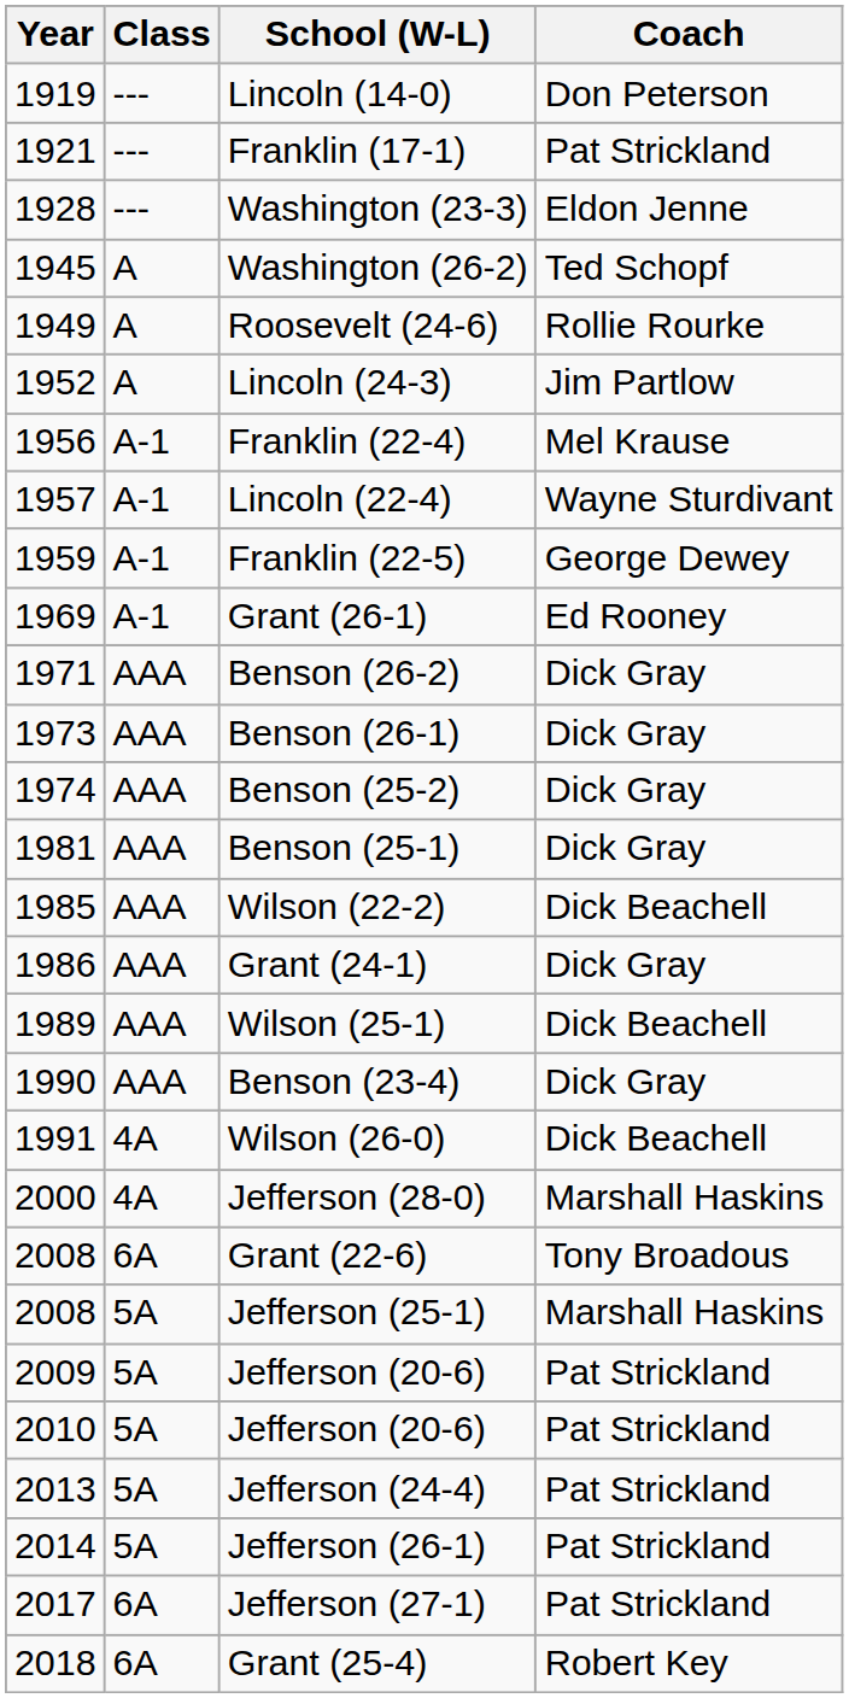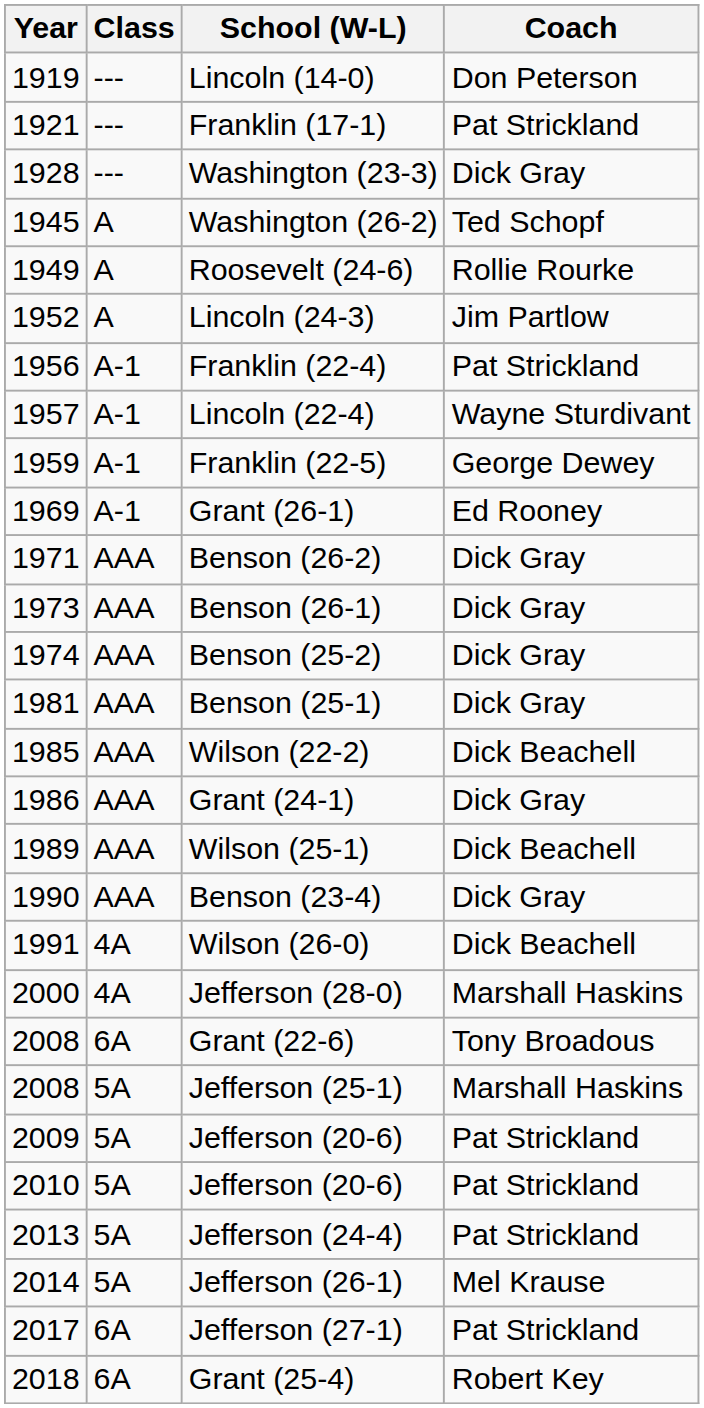 <table class="wikitable sortable">
 <tr>
 <th>Year</th>
 <th>Class</th>
 <th>School (W-L)</th>
 <th>Coach</th>
 </tr>
 <tr>
 <td>1919</td>
 <td>---</td>
 <td>Lincoln (14-0)</td>
 <td>Don Peterson</td>
 </tr>
 <tr>
 <td>1921</td>
 <td>---</td>
 <td>Franklin (17-1)</td>
 <td>Pat Strickland</td>
 </tr>
 <tr>
 <td>1928</td>
 <td>---</td>
 <td>Washington (23-3)</td>
-<td>Eldon Jenne</td>
+<td>Dick Gray</td>
 </tr>
 <tr>
 <td>1945</td>
 <td>A</td>
 <td>Washington (26-2)</td>
 <td>Ted Schopf</td>
 </tr>
 <tr>
 <td>1949</td>
 <td>A</td>
 <td>Roosevelt (24-6)</td>
 <td>Rollie Rourke</td>
 </tr>
 <tr>
 <td>1952</td>
 <td>A</td>
 <td>Lincoln (24-3)</td>
 <td>Jim Partlow</td>
 </tr>
 <tr>
 <td>1956</td>
 <td>A-1</td>
 <td>Franklin (22-4)</td>
-<td>Mel Krause</td>
+<td>Pat Strickland</td>
 </tr>
 <tr>
 <td>1957</td>
 <td>A-1</td>
 <td>Lincoln (22-4)</td>
 <td>Wayne Sturdivant</td>
 </tr>
 <tr>
 <td>1959</td>
 <td>A-1</td>
 <td>Franklin (22-5)</td>
 <td>George Dewey</td>
 </tr>
 <tr>
 <td>1969</td>
 <td>A-1</td>
 <td>Grant (26-1)</td>
 <td>Ed Rooney</td>
 </tr>
 <tr>
 <td>1971</td>
 <td>AAA</td>
 <td>Benson (26-2)</td>
 <td>Dick Gray</td>
 </tr>
 <tr>
 <td>1973</td>
 <td>AAA</td>
 <td>Benson (26-1)</td>
 <td>Dick Gray</td>
 </tr>
 <tr>
 <td>1974</td>
 <td>AAA</td>
 <td>Benson (25-2)</td>
 <td>Dick Gray</td>
 </tr>
 <tr>
 <td>1981</td>
 <td>AAA</td>
 <td>Benson (25-1)</td>
 <td>Dick Gray</td>
 </tr>
 <tr>
 <td>1985</td>
 <td>AAA</td>
 <td>Wilson (22-2)</td>
 <td>Dick Beachell</td>
 </tr>
 <tr>
 <td>1986</td>
 <td>AAA</td>
 <td>Grant (24-1)</td>
 <td>Dick Gray</td>
 </tr>
 <tr>
 <td>1989</td>
 <td>AAA</td>
 <td>Wilson (25-1)</td>
 <td>Dick Beachell</td>
 </tr>
 <tr>
 <td>1990</td>
 <td>AAA</td>
 <td>Benson (23-4)</td>
 <td>Dick Gray</td>
 </tr>
 <tr>
 <td>1991</td>
 <td>4A</td>
 <td>Wilson (26-0)</td>
 <td>Dick Beachell</td>
 </tr>
 <tr>
 <td>2000</td>
 <td>4A</td>
 <td>Jefferson (28-0)</td>
 <td>Marshall Haskins</td>
 </tr>
 <tr>
 <td>2008</td>
 <td>6A</td>
 <td>Grant (22-6)</td>
 <td>Tony Broadous</td>
 </tr>
 <tr>
 <td>2008</td>
 <td>5A</td>
 <td>Jefferson (25-1)</td>
 <td>Marshall Haskins</td>
 </tr>
 <tr>
 <td>2009</td>
 <td>5A</td>
 <td>Jefferson (20-6)</td>
 <td>Pat Strickland</td>
 </tr>
 <tr>
 <td>2010</td>
 <td>5A</td>
 <td>Jefferson (20-6)</td>
 <td>Pat Strickland</td>
 </tr>
 <tr>
 <td>2013</td>
 <td>5A</td>
 <td>Jefferson (24-4)</td>
 <td>Pat Strickland</td>
 </tr>
 <tr>
 <td>2014</td>
 <td>5A</td>
 <td>Jefferson (26-1)</td>
-<td>Pat Strickland</td>
+<td>Mel Krause</td>
 </tr>
 <tr>
 <td>2017</td>
 <td>6A</td>
 <td>Jefferson (27-1)</td>
 <td>Pat Strickland</td>
 </tr>
 <tr>
 <td>2018</td>
 <td>6A</td>
 <td>Grant (25-4)</td>
 <td>Robert Key</td>
 </tr>
 </table>
